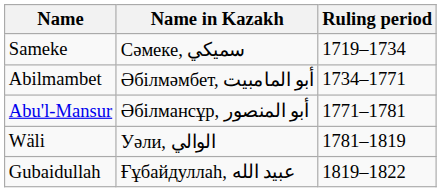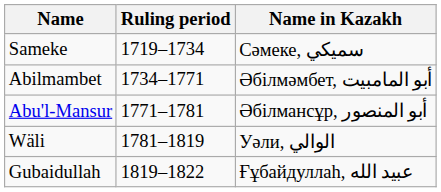 <table class="wikitable" border="1">
 <tr>
 <th>Name</th>
+<th>Ruling period</th>
 <th>Name in Kazakh</th>
-<th>Ruling period</th>
 </tr>
 <tr>
 <td>Sameke</td>
+<td>1719–1734</td>
 <td>Сәмеке, سميكي</td>
-<td>1719–1734</td>
 </tr>
 <tr>
 <td>Abilmambet</td>
+<td>1734–1771</td>
 <td>Әбілмәмбет, أبو المامبيت</td>
-<td>1734–1771</td>
 </tr>
 <tr>
 <td><a href='#'>Abu'l-Mansur</a></td>
+<td>1771–1781</td>
 <td>Әбілмансұр, أبو المنصور</td>
-<td>1771–1781</td>
 </tr>
 <tr>
 <td>Wäli</td>
+<td>1781–1819</td>
 <td>Уәли, الوالي</td>
-<td>1781–1819</td>
 </tr>
 <tr>
 <td>Gubaidullah</td>
+<td>1819–1822</td>
 <td>Ғұбайдуллаh, عبيد الله</td>
-<td>1819–1822</td>
 </tr>
 </table>
